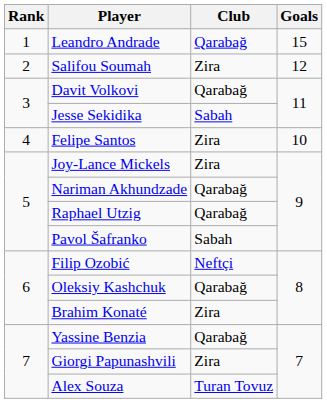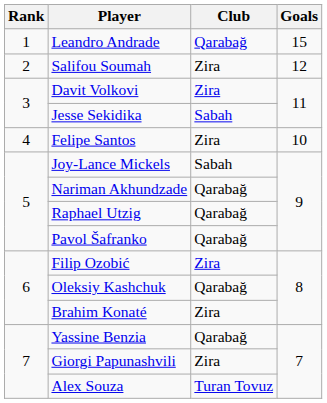 <table class="wikitable" style="text-align:center">
 <tr>
 <th>Rank</th>
 <th>Player</th>
 <th>Club</th>
 <th>Goals</th>
 </tr>
 <tr>
 <td>1</td>
 <td align="left"> <a href='#'>Leandro Andrade</a></td>
 <td align="left"><a href='#'>Qarabağ</a></td>
 <td>15</td>
 </tr>
 <tr>
 <td>2</td>
 <td align="left"> <a href='#'>Salifou Soumah</a></td>
 <td align="left">Zira</td>
 <td>12</td>
 </tr>
 <tr>
 <td rowspan="2">3</td>
 <td align="left"> <a href='#'>Davit Volkovi</a></td>
-<td align="left">Qarabağ</td>
+<td align="left"><a href='#'>Zira</a></td>
 <td rowspan="2">11</td>
 </tr>
 <tr>
 <td align="left"> <a href='#'>Jesse Sekidika</a></td>
 <td align="left"><a href='#'>Sabah</a></td>
 </tr>
 <tr>
 <td>4</td>
 <td align="left"> <a href='#'>Felipe Santos</a></td>
 <td align="left">Zira</td>
 <td>10</td>
 </tr>
 <tr>
 <td rowspan="4">5</td>
 <td align="left"> <a href='#'>Joy-Lance Mickels</a></td>
-<td align="left">Zira</td>
+<td align="left">Sabah</td>
 <td rowspan="4">9</td>
 </tr>
 <tr>
 <td align="left"> <a href='#'>Nariman Akhundzade</a></td>
 <td align="left">Qarabağ</td>
 </tr>
 <tr>
 <td align="left"> <a href='#'>Raphael Utzig</a></td>
 <td align="left">Qarabağ</td>
 </tr>
 <tr>
 <td align="left"> <a href='#'>Pavol Šafranko</a></td>
-<td align="left">Sabah</td>
+<td align="left">Qarabağ</td>
 </tr>
 <tr>
 <td rowspan="3">6</td>
 <td align="left">  <a href='#'>Filip Ozobić</a></td>
-<td align="left"><a href='#'>Neftçi</a></td>
+<td align="left"><a href='#'>Zira</a></td>
 <td rowspan="3">8</td>
 </tr>
 <tr>
 <td align="left">  <a href='#'>Oleksiy Kashchuk</a></td>
 <td align="left">Qarabağ</td>
 </tr>
 <tr>
 <td align="left"> <a href='#'>Brahim Konaté</a></td>
 <td align="left">Zira</td>
 </tr>
 <tr>
 <td rowspan="3">7</td>
 <td align="left">  <a href='#'>Yassine Benzia</a></td>
 <td align="left">Qarabağ</td>
 <td rowspan="3">7</td>
 </tr>
 <tr>
 <td align="left">  <a href='#'>Giorgi Papunashvili</a></td>
 <td align="left">Zira</td>
 </tr>
 <tr>
 <td align="left"> <a href='#'>Alex Souza</a></td>
 <td align="left"><a href='#'>Turan Tovuz</a></td>
 </tr>
 </table>
